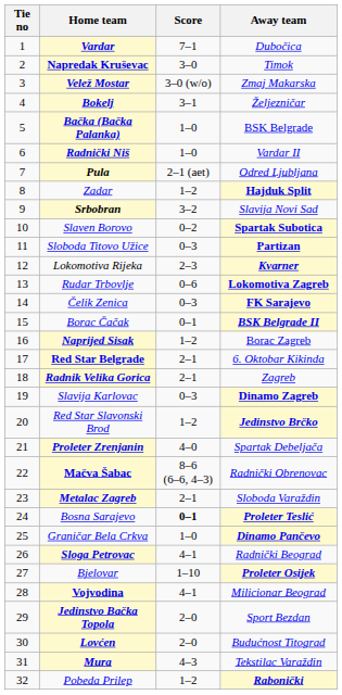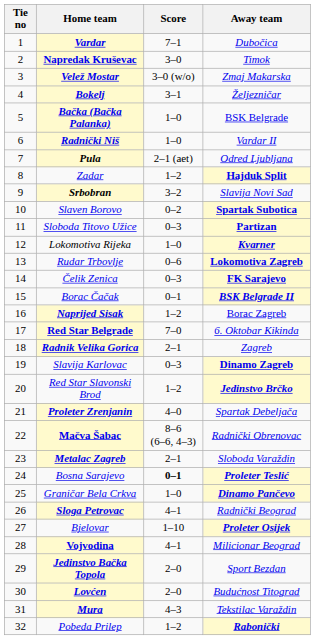 <table class="wikitable" style="text-align:center">
 <tr>
 <th width=40>Tie no</th>
 <th width=150>Home team</th>
 <th width=80>Score</th>
 <th width=150>Away team</th>
 </tr>
 <tr>
 <td>1</td>
 <td style="background-color:#FFFACD"><strong><em><a href='#'>Vardar</a></em></strong></td>
 <td>7–1</td>
 <td><em><a href='#'>Dubočica</a></em></td>
 </tr>
 <tr>
 <td>2</td>
 <td style="background-color:#FFFACD"><strong><a href='#'>Napredak Kruševac</a></strong></td>
 <td>3–0</td>
 <td><em><a href='#'>Timok</a></em></td>
 </tr>
 <tr>
 <td>3</td>
 <td style="background-color:#FFFACD"><strong><em><a href='#'>Velež Mostar</a></em></strong></td>
 <td>3–0 (w/o)</td>
 <td><em><a href='#'>Zmaj Makarska</a></em></td>
 </tr>
 <tr>
 <td>4</td>
 <td style="background-color:#FFFACD"><strong><em><a href='#'>Bokelj</a></em></strong></td>
 <td>3–1</td>
 <td><em><a href='#'>Željezničar</a></em></td>
 </tr>
 <tr>
 <td>5</td>
 <td style="background-color:#FFFACD"><strong><em><a href='#'>Bačka (Bačka Palanka)</a></em></strong></td>
 <td>1–0</td>
 <td><a href='#'>BSK Belgrade</a></td>
 </tr>
 <tr>
 <td>6</td>
 <td style="background-color:#FFFACD"><strong><em><a href='#'>Radnički Niš</a></em></strong></td>
 <td>1–0</td>
 <td><em><a href='#'>Vardar II</a></em></td>
 </tr>
 <tr>
 <td>7</td>
 <td style="background-color:#FFFACD"><strong><em>Pula</em></strong></td>
 <td>2–1 (aet)</td>
 <td><em><a href='#'>Odred Ljubljana</a></em></td>
 </tr>
 <tr>
 <td>8</td>
 <td><em><a href='#'>Zadar</a></em></td>
 <td>1–2</td>
 <td style="background-color:#FFFACD"><strong><a href='#'>Hajduk Split</a></strong></td>
 </tr>
 <tr>
 <td>9</td>
 <td style="background-color:#FFFACD"><strong><em>Srbobran</em></strong></td>
 <td>3–2</td>
 <td><em><a href='#'>Slavija Novi Sad</a></em></td>
 </tr>
 <tr>
 <td>10</td>
 <td><em><a href='#'>Slaven Borovo</a></em></td>
 <td>0–2</td>
 <td style="background-color:#FFFACD"><strong><a href='#'>Spartak Subotica</a></strong></td>
 </tr>
 <tr>
 <td>11</td>
 <td><em><a href='#'>Sloboda Titovo Užice</a></em></td>
 <td>0–3</td>
 <td style="background-color:#FFFACD"><strong><a href='#'>Partizan</a></strong></td>
 </tr>
 <tr>
 <td>12</td>
 <td><em>Lokomotiva Rijeka</em></td>
-<td>2–3</td>
+<td>1–0</td>
 <td style="background-color:#FFFACD"><strong><em><a href='#'>Kvarner</a></em></strong></td>
 </tr>
 <tr>
 <td>13</td>
 <td><em><a href='#'>Rudar Trbovlje</a></em></td>
 <td>0–6</td>
 <td style="background-color:#FFFACD"><strong><a href='#'>Lokomotiva Zagreb</a></strong></td>
 </tr>
 <tr>
 <td>14</td>
 <td><em><a href='#'>Čelik Zenica</a></em></td>
 <td>0–3</td>
 <td style="background-color:#FFFACD"><strong><a href='#'>FK Sarajevo</a></strong></td>
 </tr>
 <tr>
 <td>15</td>
 <td><em><a href='#'>Borac Čačak</a></em></td>
 <td>0–1</td>
 <td style="background-color:#FFFACD"><strong><em><a href='#'>BSK Belgrade II</a></em></strong></td>
 </tr>
 <tr>
 <td>16</td>
 <td style="background-color:#FFFACD"><strong><em><a href='#'>Naprijed Sisak</a></em></strong></td>
 <td>1–2</td>
 <td><a href='#'>Borac Zagreb</a></td>
 </tr>
 <tr>
 <td>17</td>
 <td style="background-color:#FFFACD"><strong><a href='#'>Red Star Belgrade</a></strong></td>
-<td>2–1</td>
+<td>7–0</td>
 <td><em><a href='#'>6. Oktobar Kikinda</a></em></td>
 </tr>
 <tr>
 <td>18</td>
 <td style="background-color:#FFFACD"><strong><em><a href='#'>Radnik Velika Gorica</a></em></strong></td>
 <td>2–1</td>
 <td><em><a href='#'>Zagreb</a></em></td>
 </tr>
 <tr>
 <td>19</td>
 <td><em><a href='#'>Slavija Karlovac</a></em></td>
 <td>0–3</td>
 <td style="background-color:#FFFACD"><strong><a href='#'>Dinamo Zagreb</a></strong></td>
 </tr>
 <tr>
 <td>20</td>
 <td><em><a href='#'>Red Star Slavonski Brod</a></em></td>
 <td>1–2</td>
 <td style="background-color:#FFFACD"><strong><em><a href='#'>Jedinstvo Brčko</a></em></strong></td>
 </tr>
 <tr align=center>
 <td>21</td>
 <td style="background-color:#FFFACD"><strong><em><a href='#'>Proleter Zrenjanin</a></em></strong></td>
 <td>4–0</td>
 <td><em><a href='#'>Spartak Debeljača</a></em></td>
 </tr>
 <tr align=center>
 <td>22</td>
 <td style="background-color:#FFFACD"><strong><a href='#'>Mačva Šabac</a></strong></td>
 <td>8–6<br> (6–6, 4–3)</td>
 <td><em><a href='#'>Radnički Obrenovac</a></em></td>
 </tr>
 <tr>
 <td>23</td>
 <td style="background-color:#FFFACD"><strong><em><a href='#'>Metalac Zagreb</a></em></strong></td>
 <td>2–1</td>
 <td><em><a href='#'>Sloboda Varaždin</a></em></td>
 </tr>
 <tr>
 <td>24</td>
 <td><em><a href='#'>Bosna Sarajevo</a></em></td>
 <td><strong>0–1</strong></td>
 <td style="background-color:#FFFACD"><strong><em><a href='#'>Proleter Teslić</a></em></strong></td>
 </tr>
 <tr>
 <td>25</td>
 <td><em><a href='#'>Graničar Bela Crkva</a></em></td>
 <td>1–0</td>
 <td style="background-color:#FFFACD"><strong><em><a href='#'>Dinamo Pančevo</a></em></strong></td>
 </tr>
 <tr>
 <td>26</td>
 <td style="background-color:#FFFACD"><strong><em><a href='#'>Sloga Petrovac</a></em></strong></td>
 <td>4–1</td>
 <td><em><a href='#'>Radnički Beograd</a></em></td>
 </tr>
 <tr>
 <td>27</td>
 <td><em><a href='#'>Bjelovar</a></em></td>
 <td>1–10</td>
 <td style="background-color:#FFFACD"><strong><em><a href='#'>Proleter Osijek</a></em></strong></td>
 </tr>
 <tr>
 <td>28</td>
 <td style="background-color:#FFFACD"><strong><a href='#'>Vojvodina</a></strong></td>
 <td>4–1</td>
 <td><em><a href='#'>Milicionar Beograd</a></em></td>
 </tr>
 <tr>
 <td>29</td>
 <td style="background-color:#FFFACD"><strong><em><a href='#'>Jedinstvo Bačka Topola</a></em></strong></td>
 <td>2–0</td>
 <td><em><a href='#'>Sport Bezdan</a></em></td>
 </tr>
 <tr>
 <td>30</td>
 <td style="background-color:#FFFACD"><strong><em><a href='#'>Lovćen</a></em></strong></td>
 <td>2–0</td>
 <td><em><a href='#'>Budućnost Titograd</a></em></td>
 </tr>
 <tr>
 <td>31</td>
 <td style="background-color:#FFFACD"><strong><em><a href='#'>Mura</a></em></strong></td>
 <td>4–3</td>
 <td><em><a href='#'>Tekstilac Varaždin</a></em></td>
 </tr>
 <tr>
 <td>32</td>
 <td><em><a href='#'>Pobeda Prilep</a></em></td>
 <td>1–2</td>
 <td style="background-color:#FFFACD"><strong><em><a href='#'>Rabonički</a></em></strong></td>
 </tr>
 </table>
